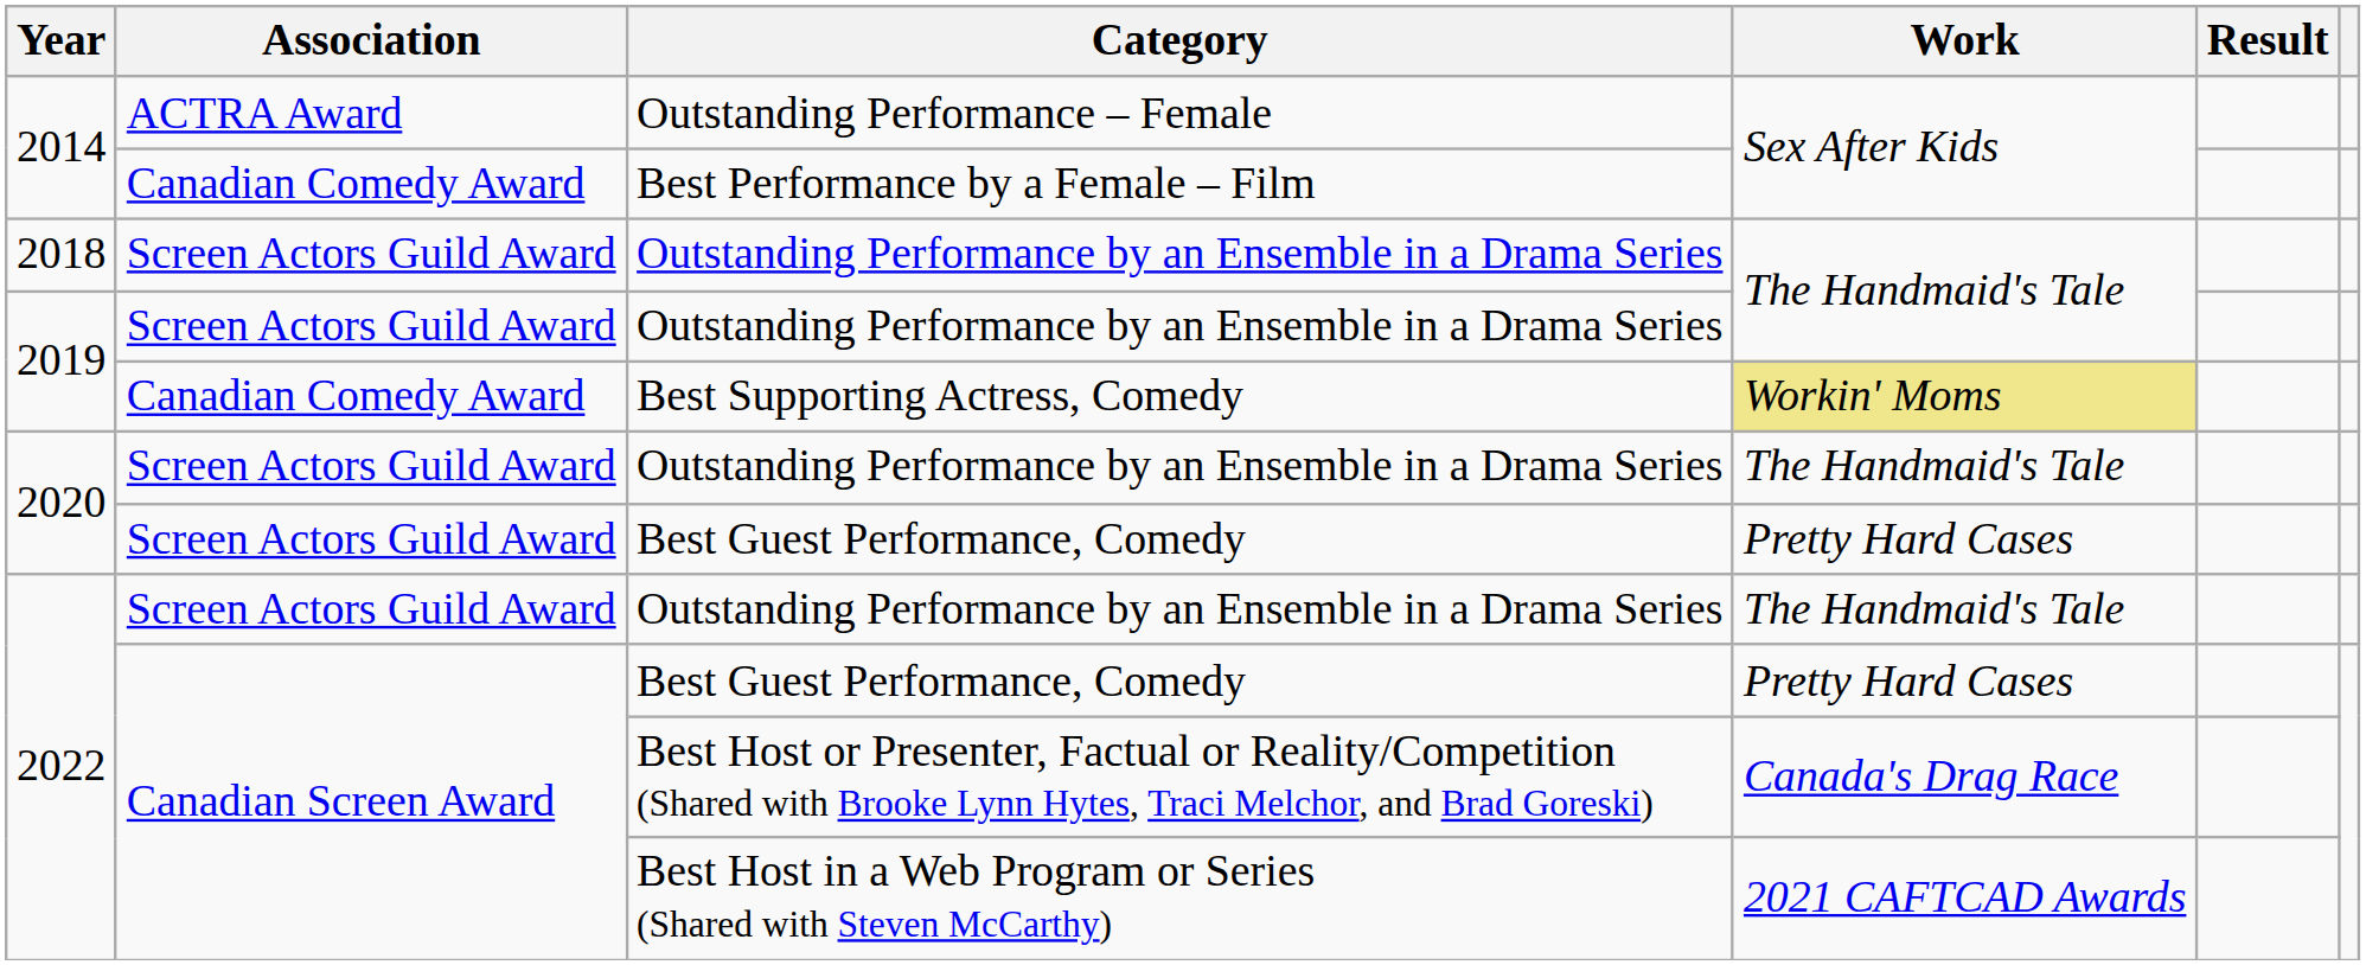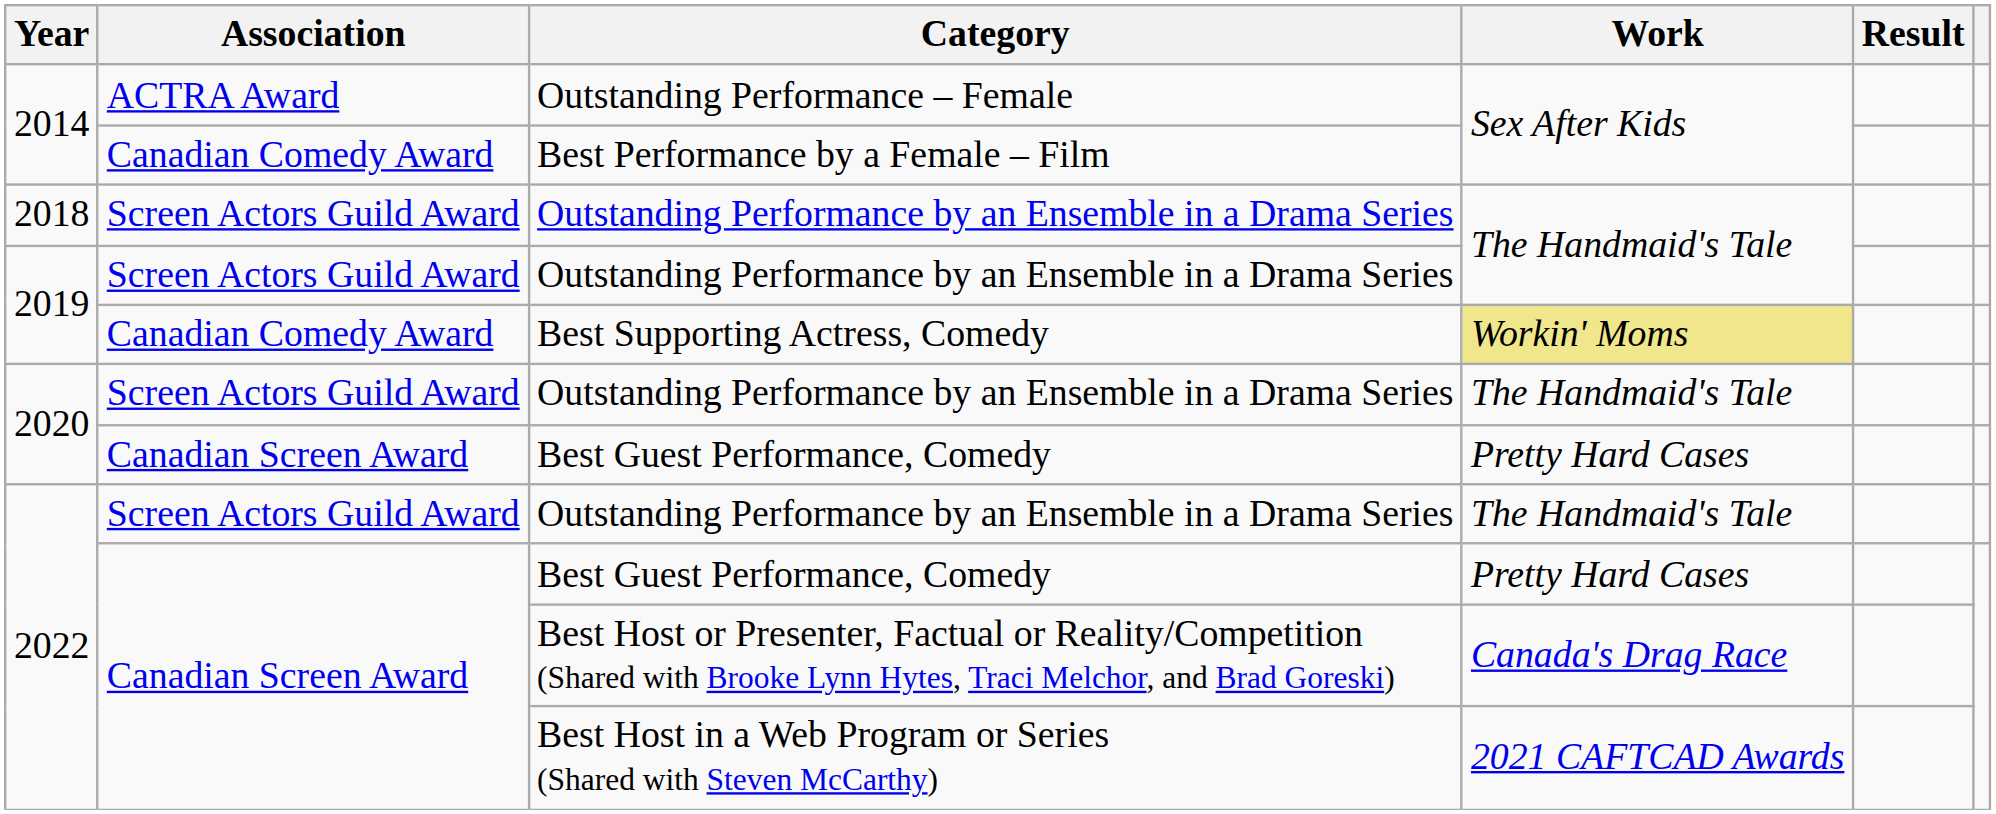 <table class="wikitable sortable">
 <tr>
 <th>Year</th>
 <th>Association</th>
 <th>Category</th>
 <th>Work</th>
 <th>Result</th>
 <th class="unsortable"></th>
 </tr>
 <tr>
 <td rowspan="2">2014</td>
 <td><a href='#'>ACTRA Award</a></td>
 <td>Outstanding Performance – Female</td>
 <td rowspan="2"><em>Sex After Kids</em></td>
 <td></td>
 <td style="text-align:center;"></td>
 </tr>
 <tr>
 <td><a href='#'>Canadian Comedy Award</a></td>
 <td>Best Performance by a Female – Film</td>
 <td></td>
 <td style="text-align:center;"></td>
 </tr>
 <tr>
 <td>2018</td>
 <td><a href='#'>Screen Actors Guild Award</a></td>
 <td><a href='#'>Outstanding Performance by an Ensemble in a Drama Series</a></td>
 <td rowspan="2"><em>The Handmaid's Tale</em></td>
 <td></td>
 <td style="text-align:center;"></td>
 </tr>
 <tr>
 <td rowspan="2">2019</td>
 <td><a href='#'>Screen Actors Guild Award</a></td>
 <td>Outstanding Performance by an Ensemble in a Drama Series</td>
 <td></td>
 <td style="text-align:center;"></td>
 </tr>
 <tr>
 <td><a href='#'>Canadian Comedy Award</a></td>
 <td>Best Supporting Actress, Comedy</td>
 <td style="background: khaki;"><em>Workin' Moms</em></td>
 <td></td>
 <td style="text-align:center;"></td>
 </tr>
 <tr>
 <td rowspan="2">2020</td>
 <td><a href='#'>Screen Actors Guild Award</a></td>
 <td>Outstanding Performance by an Ensemble in a Drama Series</td>
 <td><em>The Handmaid's Tale</em></td>
 <td></td>
 <td style="text-align:center;"></td>
 </tr>
 <tr>
-<td><a href='#'>Screen Actors Guild Award</a></td>
+<td><a href='#'>Canadian Screen Award</a></td>
 <td>Best Guest Performance, Comedy</td>
 <td><em>Pretty Hard Cases</em></td>
 <td></td>
 <td style="text-align:center;"></td>
 </tr>
 <tr>
 <td rowspan="4">2022</td>
 <td><a href='#'>Screen Actors Guild Award</a></td>
 <td>Outstanding Performance by an Ensemble in a Drama Series</td>
 <td><em>The Handmaid's Tale</em></td>
 <td></td>
 <td style="text-align:center;"></td>
 </tr>
 <tr>
 <td rowspan="3"><a href='#'>Canadian Screen Award</a></td>
 <td>Best Guest Performance, Comedy</td>
 <td><em>Pretty Hard Cases</em></td>
 <td></td>
 <td rowspan="3" style="text-align:center;"></td>
 </tr>
 <tr>
 <td>Best Host or Presenter, Factual or Reality/Competition<br><small>(Shared with <a href='#'>Brooke Lynn Hytes</a>, <a href='#'>Traci Melchor</a>, and <a href='#'>Brad Goreski</a>)</small></td>
 <td><em><a href='#'>Canada's Drag Race</a></em></td>
 <td></td>
 </tr>
 <tr>
 <td>Best Host in a Web Program or Series<br><small>(Shared with <a href='#'>Steven McCarthy</a>)</small></td>
 <td><em><a href='#'>2021 CAFTCAD Awards</a></em></td>
 <td></td>
 </tr>
 </table>
